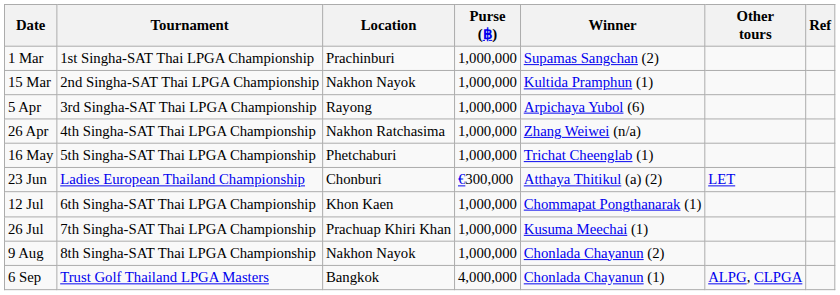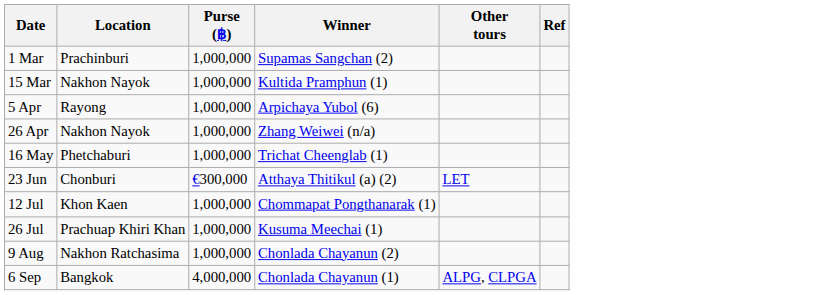 <table class="wikitable" style="font-size:95%;">
 <tr>
 <th>Date</th>
-<th>Tournament</th>
 <th>Location</th>
 <th>Purse<br>(<a href='#'>฿</a>)</th>
 <th>Winner</th>
 <th>Other<br>tours</th>
 <th>Ref</th>
 </tr>
 <tr>
 <td>1 Mar</td>
-<td>1st Singha-SAT Thai LPGA Championship</td>
 <td>Prachinburi</td>
 <td>1,000,000</td>
 <td> <a href='#'>Supamas Sangchan</a> (2)</td>
 <td></td>
 <td></td>
 </tr>
 <tr>
 <td>15 Mar</td>
-<td>2nd Singha-SAT Thai LPGA Championship</td>
 <td>Nakhon Nayok</td>
 <td>1,000,000</td>
 <td> <a href='#'>Kultida Pramphun</a> (1)</td>
 <td></td>
 <td></td>
 </tr>
 <tr>
 <td>5 Apr</td>
-<td>3rd Singha-SAT Thai LPGA Championship</td>
 <td>Rayong</td>
 <td>1,000,000</td>
 <td> <a href='#'>Arpichaya Yubol</a> (6)</td>
 <td></td>
 <td></td>
 </tr>
 <tr>
 <td>26 Apr</td>
-<td>4th Singha-SAT Thai LPGA Championship</td>
-<td>Nakhon Ratchasima</td>
+<td>Nakhon Nayok</td>
 <td>1,000,000</td>
 <td> <a href='#'>Zhang Weiwei</a> (n/a)</td>
 <td></td>
 <td></td>
 </tr>
 <tr>
 <td>16 May</td>
-<td>5th Singha-SAT Thai LPGA Championship</td>
 <td>Phetchaburi</td>
 <td>1,000,000</td>
 <td> <a href='#'>Trichat Cheenglab</a> (1)</td>
 <td></td>
 <td></td>
 </tr>
 <tr>
 <td>23 Jun</td>
-<td><a href='#'>Ladies European Thailand Championship</a></td>
 <td>Chonburi</td>
 <td><a href='#'>€</a>300,000</td>
 <td> <a href='#'>Atthaya Thitikul</a> (a) (2)</td>
 <td><a href='#'>LET</a></td>
 <td></td>
 </tr>
 <tr>
 <td>12 Jul</td>
-<td>6th Singha-SAT Thai LPGA Championship</td>
 <td>Khon Kaen</td>
 <td>1,000,000</td>
 <td> <a href='#'>Chommapat Pongthanarak</a> (1)</td>
 <td></td>
 <td></td>
 </tr>
 <tr>
 <td>26 Jul</td>
-<td>7th Singha-SAT Thai LPGA Championship</td>
 <td>Prachuap Khiri Khan</td>
 <td>1,000,000</td>
 <td> <a href='#'>Kusuma Meechai</a> (1)</td>
 <td></td>
 <td></td>
 </tr>
 <tr>
 <td>9 Aug</td>
-<td>8th Singha-SAT Thai LPGA Championship</td>
-<td>Nakhon Nayok</td>
+<td>Nakhon Ratchasima</td>
 <td>1,000,000</td>
 <td> <a href='#'>Chonlada Chayanun</a> (2)</td>
 <td></td>
 <td></td>
 </tr>
 <tr>
 <td>6 Sep</td>
-<td><a href='#'>Trust Golf Thailand LPGA Masters</a></td>
 <td>Bangkok</td>
 <td>4,000,000</td>
 <td> <a href='#'>Chonlada Chayanun</a> (1)</td>
 <td><a href='#'>ALPG</a>, <a href='#'>CLPGA</a></td>
 <td></td>
 </tr>
 </table>
